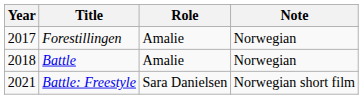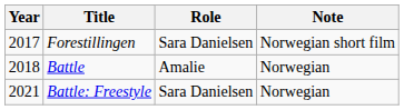 <table class="wikitable">
 <tr>
 <th>Year</th>
 <th>Title</th>
 <th>Role</th>
 <th>Note</th>
 </tr>
 <tr>
 <td>2017</td>
 <td><em>Forestillingen</em></td>
-<td>Amalie</td>
-<td>Norwegian</td>
+<td>Sara Danielsen</td>
+<td>Norwegian short film</td>
 </tr>
 <tr>
 <td>2018</td>
 <td><em><a href='#'>Battle</a></em></td>
 <td>Amalie</td>
 <td>Norwegian</td>
 </tr>
 <tr>
 <td>2021</td>
 <td><em><a href='#'>Battle: Freestyle</a></em></td>
 <td>Sara Danielsen</td>
-<td>Norwegian short film</td>
+<td>Norwegian</td>
 </tr>
 </table>
